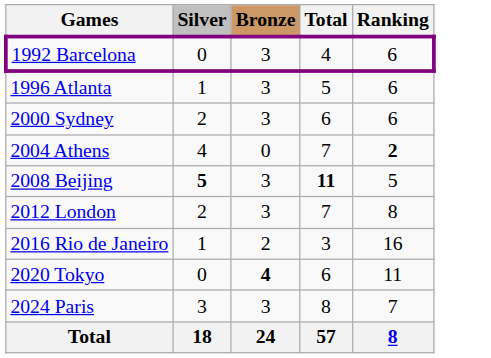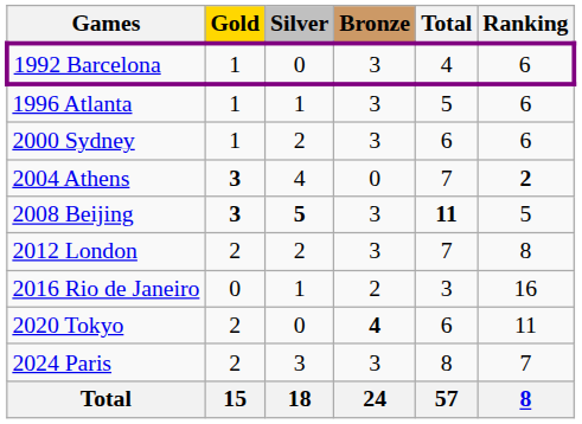 <table class="wikitable sortable" style="text-align:center">
 <tr>
 <th>Games</th>
+<th style="background-color:gold;">Gold</th>
 <th style="background-color:silver;">Silver</th>
 <th style="background-color:#c96;">Bronze</th>
 <th>Total</th>
 <th>Ranking</th>
 </tr>
 <tr align="center" style="border: 3px solid purple">
 <td align="left"> <a href='#'>1992 Barcelona</a></td>
+<td>1</td>
 <td>0</td>
 <td>3</td>
 <td>4</td>
 <td>6</td>
 </tr>
 <tr>
 <td align="left"> <a href='#'>1996 Atlanta</a></td>
 <td>1</td>
+<td>1</td>
 <td>3</td>
 <td>5</td>
 <td>6</td>
 </tr>
 <tr>
 <td align="left"> <a href='#'>2000 Sydney</a></td>
+<td>1</td>
 <td>2</td>
 <td>3</td>
 <td>6</td>
 <td>6</td>
 </tr>
 <tr>
 <td align="left"> <a href='#'>2004 Athens</a></td>
+<td><strong>3</strong></td>
 <td>4</td>
 <td>0</td>
 <td>7</td>
 <td><strong>2</strong></td>
 </tr>
 <tr>
 <td align="left"> <a href='#'>2008 Beijing</a></td>
+<td><strong>3</strong></td>
 <td><strong>5</strong></td>
 <td>3</td>
 <td><strong>11</strong></td>
 <td>5</td>
 </tr>
 <tr>
 <td align="left"> <a href='#'>2012 London</a></td>
 <td>2</td>
+<td>2</td>
 <td>3</td>
 <td>7</td>
 <td>8</td>
 </tr>
 <tr>
 <td align="left"> <a href='#'>2016 Rio de Janeiro</a></td>
+<td>0</td>
 <td>1</td>
 <td>2</td>
 <td>3</td>
 <td>16</td>
 </tr>
 <tr>
 <td align="left"> <a href='#'>2020 Tokyo</a></td>
+<td>2</td>
 <td>0</td>
 <td><strong>4</strong></td>
 <td>6</td>
 <td>11</td>
 </tr>
 <tr>
 <td align="left"> <a href='#'>2024 Paris</a></td>
+<td>2</td>
 <td>3</td>
 <td>3</td>
 <td>8</td>
 <td>7</td>
 </tr>
 <tr>
 <th>Total</th>
+<th>15</th>
 <th>18</th>
 <th>24</th>
 <th>57</th>
 <th><a href='#'>8</a></th>
 </tr>
 </table>
